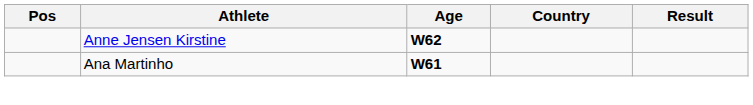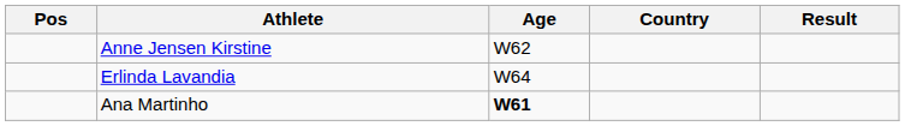 <table class="wikitable"  style="text-align:center; width:50%;">
 <tr>
 <th>Pos</th>
 <th>Athlete</th>
 <th>Age</th>
 <th>Country</th>
 <th>Result</th>
 </tr>
 <tr>
 <td align=center></td>
 <td align=left><a href='#'>Anne Jensen Kirstine</a></td>
-<td align=left><strong>W62</strong></td>
+<td align=left>W62</td>
+<td align=left></td>
+<td></td>
+</tr>
+<tr>
+<td align=center></td>
+<td align=left><a href='#'>Erlinda Lavandia</a></td>
+<td align=left>W64</td>
 <td align=left></td>
 <td></td>
 </tr>
 <tr>
 <td align=center></td>
 <td align=left>Ana Martinho</td>
 <td align=left><strong>W61</strong></td>
 <td align=left></td>
 <td></td>
 </tr>
 </table>
